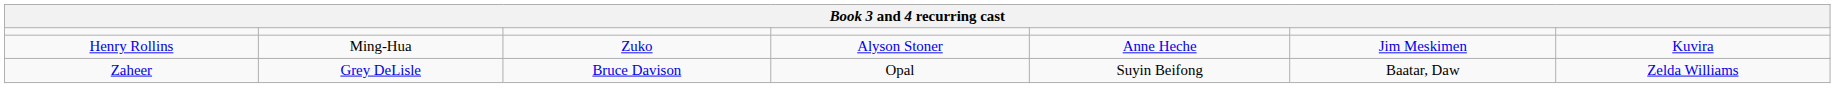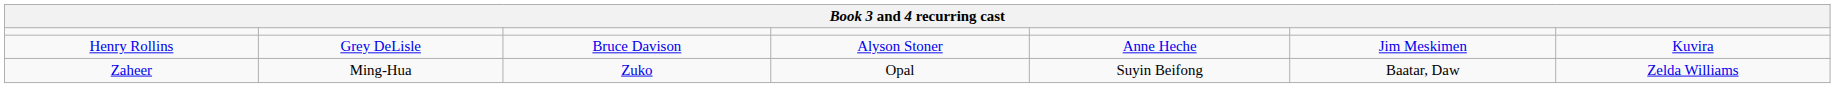 <table class="wikitable" style="width:99%; text-align:center;">
 <tr>
 <th colspan=9><em>Book 3</em> and <em>4</em> recurring cast</th>
 </tr>
 <tr>
 <td></td>
 <td></td>
 <td></td>
 <td></td>
 <td></td>
 <td></td>
 <td></td>
 </tr>
 <tr>
 <td><a href='#'>Henry Rollins</a></td>
-<td>Ming-Hua</td>
-<td><a href='#'>Zuko</a></td>
+<td><a href='#'>Grey DeLisle</a></td>
+<td><a href='#'>Bruce Davison</a></td>
 <td><a href='#'>Alyson Stoner</a></td>
 <td><a href='#'>Anne Heche</a></td>
 <td><a href='#'>Jim Meskimen</a></td>
 <td><a href='#'>Kuvira</a></td>
 </tr>
 <tr>
 <td><a href='#'>Zaheer</a></td>
-<td><a href='#'>Grey DeLisle</a></td>
-<td><a href='#'>Bruce Davison</a></td>
+<td>Ming-Hua</td>
+<td><a href='#'>Zuko</a></td>
 <td>Opal</td>
 <td>Suyin Beifong</td>
 <td>Baatar, Daw</td>
 <td><a href='#'>Zelda Williams</a></td>
 </tr>
 </table>
